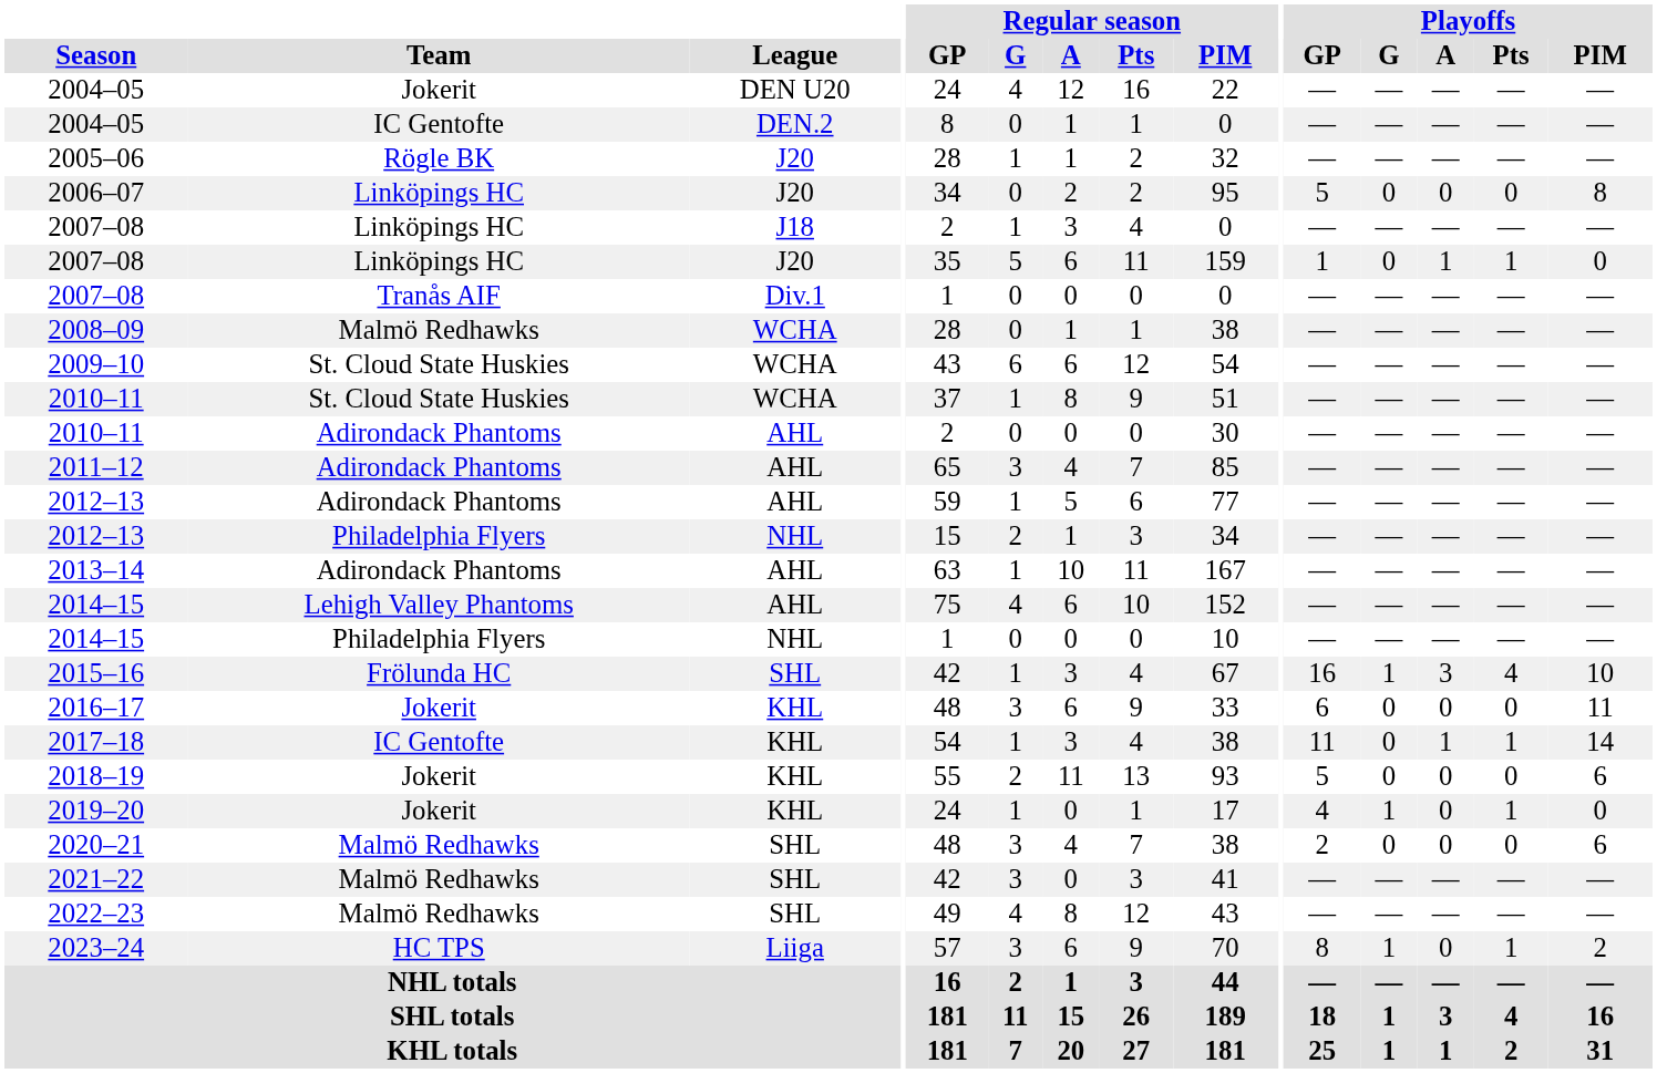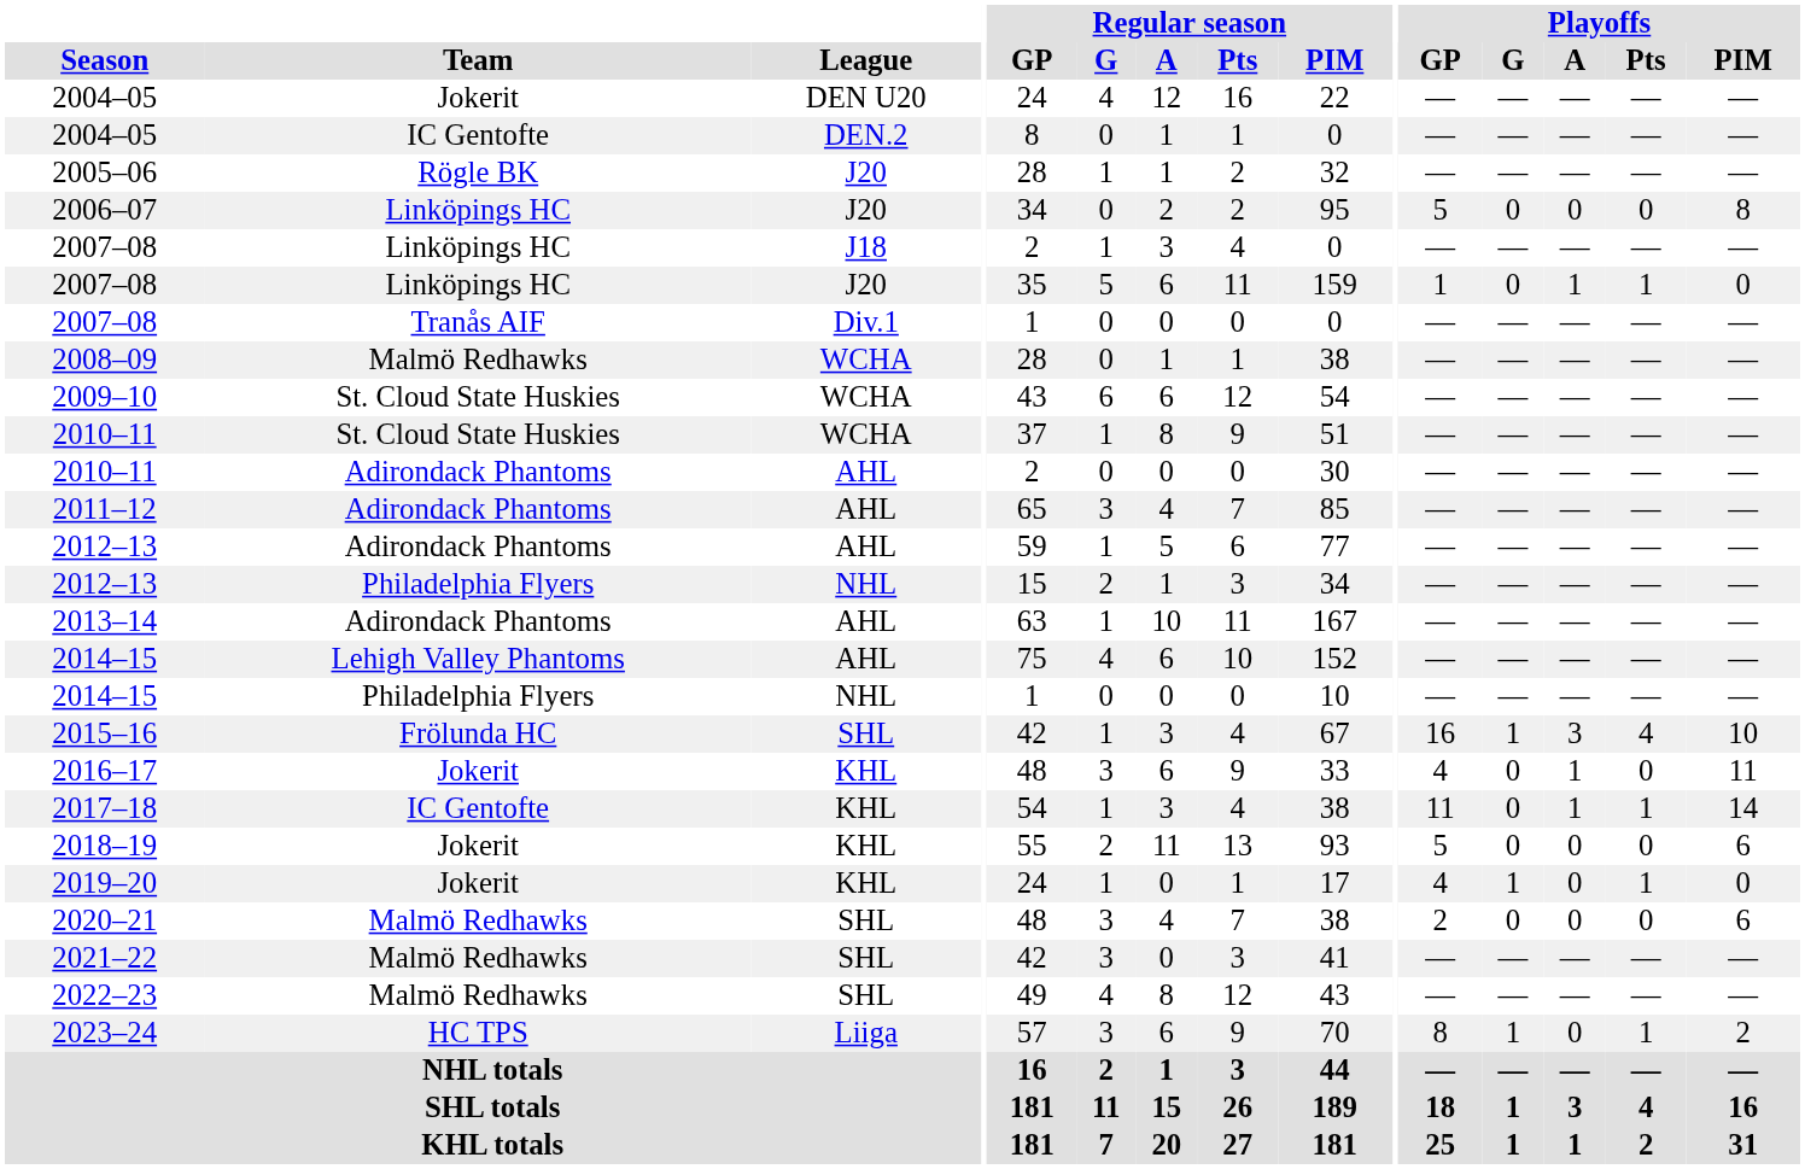 <table border="0" cellpadding="1" cellspacing="0" style="text-align:center; width:60em">
 <tr bgcolor="#e0e0e0">
 <th colspan="3" bgcolor="#ffffff"></th>
 <th rowspan="99" bgcolor="#ffffff"></th>
 <th colspan="5"><a href='#'>Regular season</a></th>
 <th rowspan="99" bgcolor="#ffffff"></th>
 <th colspan="5"><a href='#'>Playoffs</a></th>
 </tr>
 <tr bgcolor="#e0e0e0">
 <th><a href='#'>Season</a></th>
 <th>Team</th>
 <th>League</th>
 <th>GP</th>
 <th><a href='#'>G</a></th>
 <th><a href='#'>A</a></th>
 <th><a href='#'>Pts</a></th>
 <th><a href='#'>PIM</a></th>
 <th>GP</th>
 <th>G</th>
 <th>A</th>
 <th>Pts</th>
 <th>PIM</th>
 </tr>
 <tr>
 <td>2004–05</td>
 <td>Jokerit</td>
 <td>DEN U20</td>
 <td>24</td>
 <td>4</td>
 <td>12</td>
 <td>16</td>
 <td>22</td>
 <td>—</td>
 <td>—</td>
 <td>—</td>
 <td>—</td>
 <td>—</td>
 </tr>
 <tr bgcolor="#f0f0f0">
 <td>2004–05</td>
 <td>IC Gentofte</td>
 <td><a href='#'>DEN.2</a></td>
 <td>8</td>
 <td>0</td>
 <td>1</td>
 <td>1</td>
 <td>0</td>
 <td>—</td>
 <td>—</td>
 <td>—</td>
 <td>—</td>
 <td>—</td>
 </tr>
 <tr>
 <td>2005–06</td>
 <td><a href='#'>Rögle BK</a></td>
 <td><a href='#'>J20</a></td>
 <td>28</td>
 <td>1</td>
 <td>1</td>
 <td>2</td>
 <td>32</td>
 <td>—</td>
 <td>—</td>
 <td>—</td>
 <td>—</td>
 <td>—</td>
 </tr>
 <tr bgcolor="#f0f0f0">
 <td>2006–07</td>
 <td><a href='#'>Linköpings HC</a></td>
 <td>J20</td>
 <td>34</td>
 <td>0</td>
 <td>2</td>
 <td>2</td>
 <td>95</td>
 <td>5</td>
 <td>0</td>
 <td>0</td>
 <td>0</td>
 <td>8</td>
 </tr>
 <tr>
 <td>2007–08</td>
 <td>Linköpings HC</td>
 <td><a href='#'>J18</a></td>
 <td>2</td>
 <td>1</td>
 <td>3</td>
 <td>4</td>
 <td>0</td>
 <td>—</td>
 <td>—</td>
 <td>—</td>
 <td>—</td>
 <td>—</td>
 </tr>
 <tr bgcolor="#f0f0f0">
 <td>2007–08</td>
 <td>Linköpings HC</td>
 <td>J20</td>
 <td>35</td>
 <td>5</td>
 <td>6</td>
 <td>11</td>
 <td>159</td>
 <td>1</td>
 <td>0</td>
 <td>1</td>
 <td>1</td>
 <td>0</td>
 </tr>
 <tr>
 <td><a href='#'>2007–08</a></td>
 <td><a href='#'>Tranås AIF</a></td>
 <td><a href='#'>Div.1</a></td>
 <td>1</td>
 <td>0</td>
 <td>0</td>
 <td>0</td>
 <td>0</td>
 <td>—</td>
 <td>—</td>
 <td>—</td>
 <td>—</td>
 <td>—</td>
 </tr>
 <tr bgcolor="#f0f0f0">
 <td><a href='#'>2008–09</a></td>
 <td>Malmö Redhawks</td>
 <td><a href='#'>WCHA</a></td>
 <td>28</td>
 <td>0</td>
 <td>1</td>
 <td>1</td>
 <td>38</td>
 <td>—</td>
 <td>—</td>
 <td>—</td>
 <td>—</td>
 <td>—</td>
 </tr>
 <tr>
 <td><a href='#'>2009–10</a></td>
 <td>St. Cloud State Huskies</td>
 <td>WCHA</td>
 <td>43</td>
 <td>6</td>
 <td>6</td>
 <td>12</td>
 <td>54</td>
 <td>—</td>
 <td>—</td>
 <td>—</td>
 <td>—</td>
 <td>—</td>
 </tr>
 <tr bgcolor="#f0f0f0">
 <td><a href='#'>2010–11</a></td>
 <td>St. Cloud State Huskies</td>
 <td>WCHA</td>
 <td>37</td>
 <td>1</td>
 <td>8</td>
 <td>9</td>
 <td>51</td>
 <td>—</td>
 <td>—</td>
 <td>—</td>
 <td>—</td>
 <td>—</td>
 </tr>
 <tr>
 <td><a href='#'>2010–11</a></td>
 <td><a href='#'>Adirondack Phantoms</a></td>
 <td><a href='#'>AHL</a></td>
 <td>2</td>
 <td>0</td>
 <td>0</td>
 <td>0</td>
 <td>30</td>
 <td>—</td>
 <td>—</td>
 <td>—</td>
 <td>—</td>
 <td>—</td>
 </tr>
 <tr bgcolor="#f0f0f0">
 <td><a href='#'>2011–12</a></td>
 <td><a href='#'>Adirondack Phantoms</a></td>
 <td>AHL</td>
 <td>65</td>
 <td>3</td>
 <td>4</td>
 <td>7</td>
 <td>85</td>
 <td>—</td>
 <td>—</td>
 <td>—</td>
 <td>—</td>
 <td>—</td>
 </tr>
 <tr>
 <td><a href='#'>2012–13</a></td>
 <td>Adirondack Phantoms</td>
 <td>AHL</td>
 <td>59</td>
 <td>1</td>
 <td>5</td>
 <td>6</td>
 <td>77</td>
 <td>—</td>
 <td>—</td>
 <td>—</td>
 <td>—</td>
 <td>—</td>
 </tr>
 <tr bgcolor="#f0f0f0">
 <td><a href='#'>2012–13</a></td>
 <td><a href='#'>Philadelphia Flyers</a></td>
 <td><a href='#'>NHL</a></td>
 <td>15</td>
 <td>2</td>
 <td>1</td>
 <td>3</td>
 <td>34</td>
 <td>—</td>
 <td>—</td>
 <td>—</td>
 <td>—</td>
 <td>—</td>
 </tr>
 <tr>
 <td><a href='#'>2013–14</a></td>
 <td>Adirondack Phantoms</td>
 <td>AHL</td>
 <td>63</td>
 <td>1</td>
 <td>10</td>
 <td>11</td>
 <td>167</td>
 <td>—</td>
 <td>—</td>
 <td>—</td>
 <td>—</td>
 <td>—</td>
 </tr>
 <tr bgcolor="#f0f0f0">
 <td><a href='#'>2014–15</a></td>
 <td><a href='#'>Lehigh Valley Phantoms</a></td>
 <td>AHL</td>
 <td>75</td>
 <td>4</td>
 <td>6</td>
 <td>10</td>
 <td>152</td>
 <td>—</td>
 <td>—</td>
 <td>—</td>
 <td>—</td>
 <td>—</td>
 </tr>
 <tr>
 <td><a href='#'>2014–15</a></td>
 <td>Philadelphia Flyers</td>
 <td>NHL</td>
 <td>1</td>
 <td>0</td>
 <td>0</td>
 <td>0</td>
 <td>10</td>
 <td>—</td>
 <td>—</td>
 <td>—</td>
 <td>—</td>
 <td>—</td>
 </tr>
 <tr bgcolor="#f0f0f0">
 <td><a href='#'>2015–16</a></td>
 <td><a href='#'>Frölunda HC</a></td>
 <td><a href='#'>SHL</a></td>
 <td>42</td>
 <td>1</td>
 <td>3</td>
 <td>4</td>
 <td>67</td>
 <td>16</td>
 <td>1</td>
 <td>3</td>
 <td>4</td>
 <td>10</td>
 </tr>
 <tr>
 <td><a href='#'>2016–17</a></td>
 <td><a href='#'>Jokerit</a></td>
 <td><a href='#'>KHL</a></td>
 <td>48</td>
 <td>3</td>
 <td>6</td>
 <td>9</td>
 <td>33</td>
-<td>6</td>
+<td>4</td>
 <td>0</td>
-<td>0</td>
+<td>1</td>
 <td>0</td>
 <td>11</td>
 </tr>
 <tr bgcolor="#f0f0f0">
 <td><a href='#'>2017–18</a></td>
 <td><a href='#'>IC Gentofte</a></td>
 <td>KHL</td>
 <td>54</td>
 <td>1</td>
 <td>3</td>
 <td>4</td>
 <td>38</td>
 <td>11</td>
 <td>0</td>
 <td>1</td>
 <td>1</td>
 <td>14</td>
 </tr>
 <tr>
 <td><a href='#'>2018–19</a></td>
 <td>Jokerit</td>
 <td>KHL</td>
 <td>55</td>
 <td>2</td>
 <td>11</td>
 <td>13</td>
 <td>93</td>
 <td>5</td>
 <td>0</td>
 <td>0</td>
 <td>0</td>
 <td>6</td>
 </tr>
 <tr bgcolor="#f0f0f0">
 <td><a href='#'>2019–20</a></td>
 <td>Jokerit</td>
 <td>KHL</td>
 <td>24</td>
 <td>1</td>
 <td>0</td>
 <td>1</td>
 <td>17</td>
 <td>4</td>
 <td>1</td>
 <td>0</td>
 <td>1</td>
 <td>0</td>
 </tr>
 <tr>
 <td><a href='#'>2020–21</a></td>
 <td><a href='#'>Malmö Redhawks</a></td>
 <td>SHL</td>
 <td>48</td>
 <td>3</td>
 <td>4</td>
 <td>7</td>
 <td>38</td>
 <td>2</td>
 <td>0</td>
 <td>0</td>
 <td>0</td>
 <td>6</td>
 </tr>
 <tr bgcolor="#f0f0f0">
 <td><a href='#'>2021–22</a></td>
 <td>Malmö Redhawks</td>
 <td>SHL</td>
 <td>42</td>
 <td>3</td>
 <td>0</td>
 <td>3</td>
 <td>41</td>
 <td>—</td>
 <td>—</td>
 <td>—</td>
 <td>—</td>
 <td>—</td>
 </tr>
 <tr>
 <td><a href='#'>2022–23</a></td>
 <td>Malmö Redhawks</td>
 <td>SHL</td>
 <td>49</td>
 <td>4</td>
 <td>8</td>
 <td>12</td>
 <td>43</td>
 <td>—</td>
 <td>—</td>
 <td>—</td>
 <td>—</td>
 <td>—</td>
 </tr>
 <tr bgcolor="#f0f0f0">
 <td><a href='#'>2023–24</a></td>
 <td><a href='#'>HC TPS</a></td>
 <td><a href='#'>Liiga</a></td>
 <td>57</td>
 <td>3</td>
 <td>6</td>
 <td>9</td>
 <td>70</td>
 <td>8</td>
 <td>1</td>
 <td>0</td>
 <td>1</td>
 <td>2</td>
 </tr>
 <tr bgcolor="#e0e0e0">
 <th colspan="3">NHL totals</th>
 <th>16</th>
 <th>2</th>
 <th>1</th>
 <th>3</th>
 <th>44</th>
 <th>—</th>
 <th>—</th>
 <th>—</th>
 <th>—</th>
 <th>—</th>
 </tr>
 <tr bgcolor="#e0e0e0">
 <th colspan="3">SHL totals</th>
 <th>181</th>
 <th>11</th>
 <th>15</th>
 <th>26</th>
 <th>189</th>
 <th>18</th>
 <th>1</th>
 <th>3</th>
 <th>4</th>
 <th>16</th>
 </tr>
 <tr bgcolor="#e0e0e0">
 <th colspan="3">KHL totals</th>
 <th>181</th>
 <th>7</th>
 <th>20</th>
 <th>27</th>
 <th>181</th>
 <th>25</th>
 <th>1</th>
 <th>1</th>
 <th>2</th>
 <th>31</th>
 </tr>
 </table>
